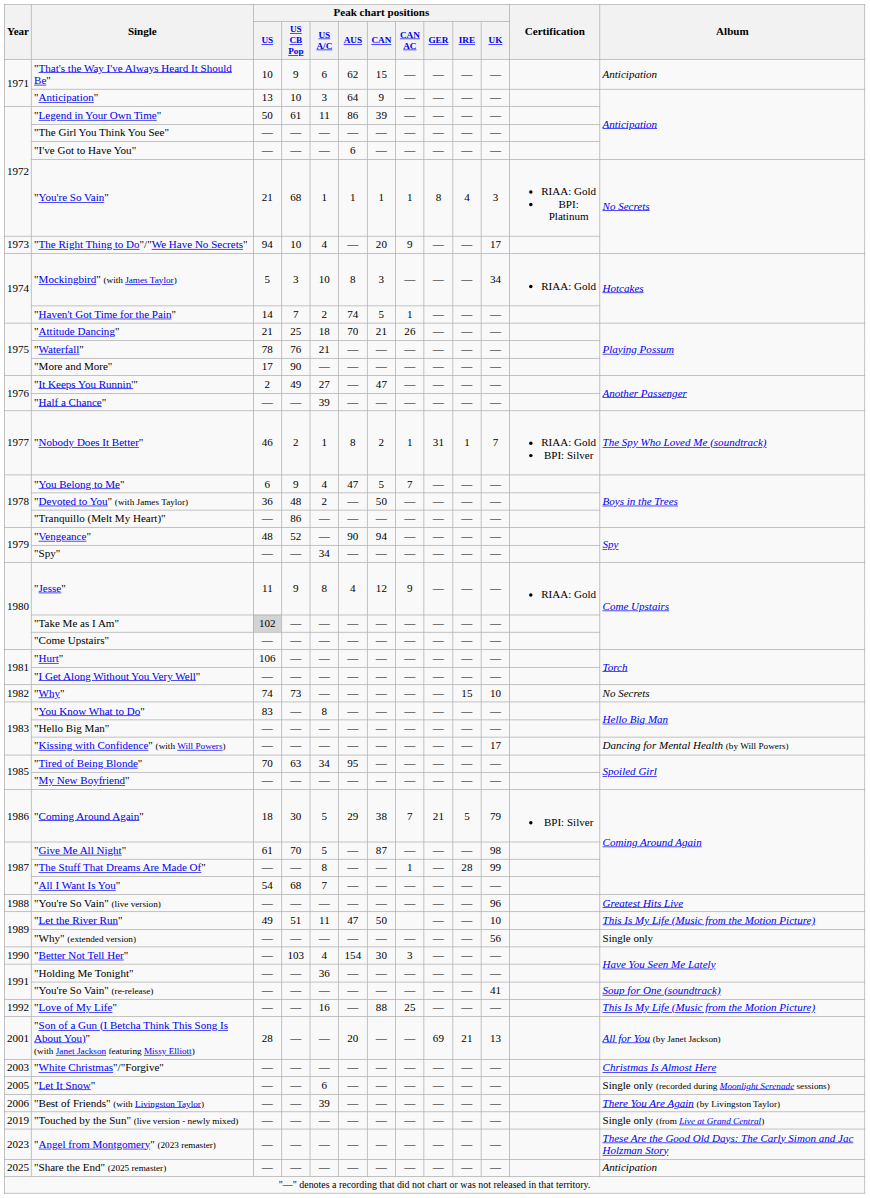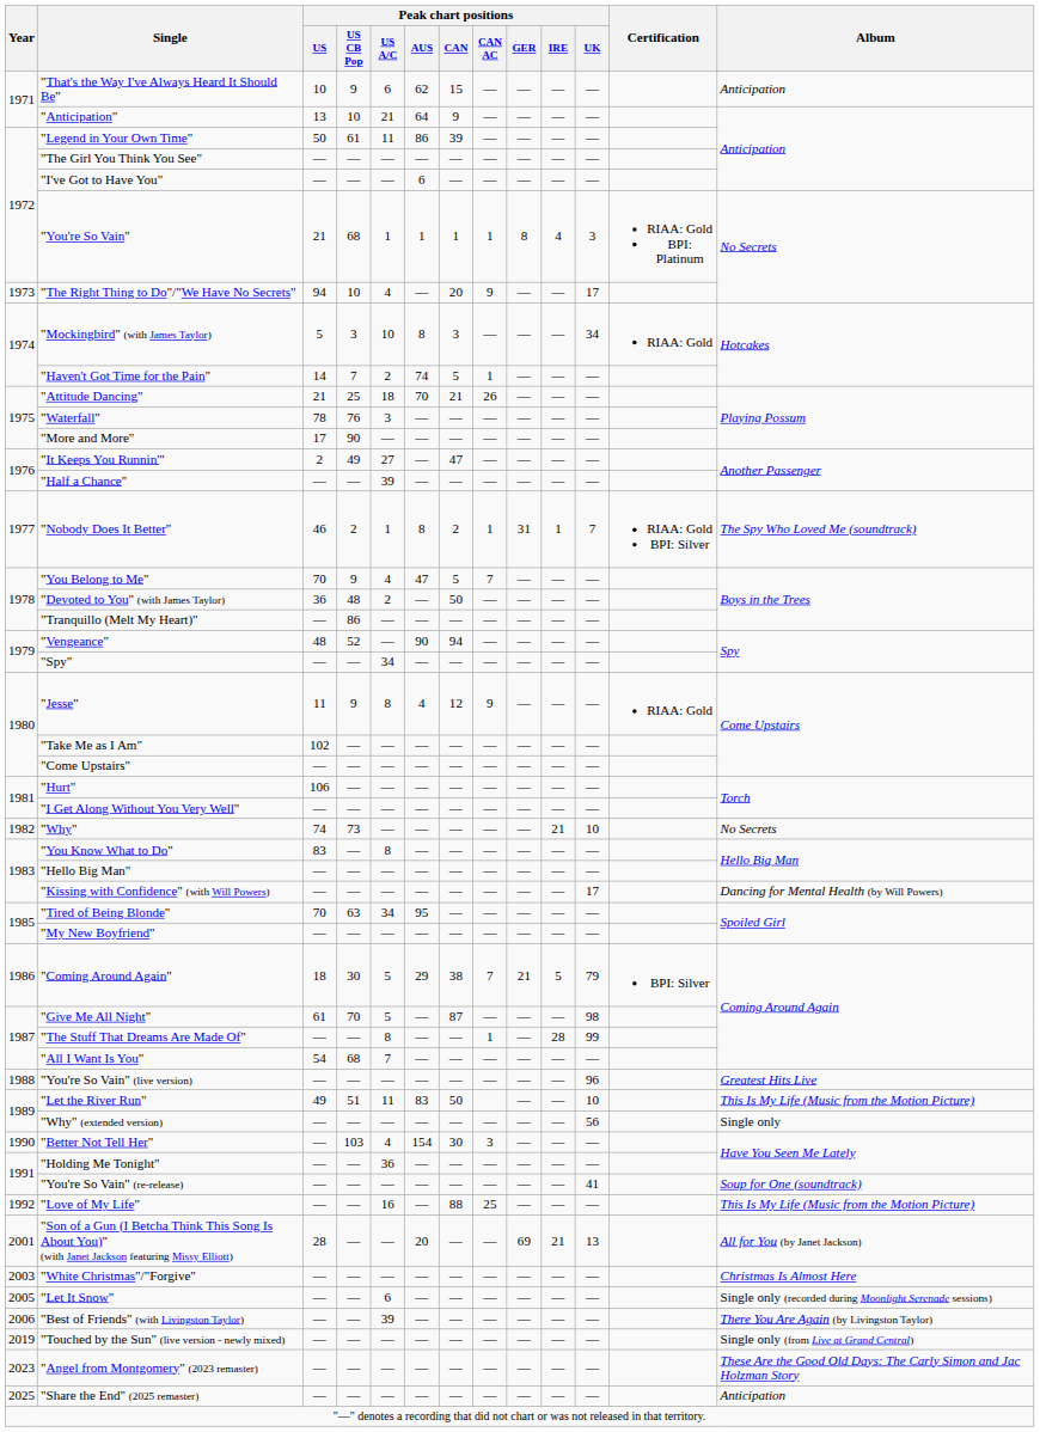 <table class="wikitable" style="text-align:center;">
 <tr>
 <th rowspan="2">Year</th>
 <th rowspan="2">Single</th>
 <th colspan="9">Peak chart positions</th>
 <th rowspan="2">Certification</th>
 <th rowspan="2">Album</th>
 </tr>
 <tr style="font-size:smaller;">
 <th width="35"><a href='#'>US</a><br></th>
 <th width="35"><a href='#'>US CB Pop</a><br></th>
 <th width="35"><a href='#'>US<br>A/C</a><br></th>
 <th width="35"><a href='#'>AUS</a><br></th>
 <th width="35"><a href='#'>CAN</a><br></th>
 <th width="35"><a href='#'>CAN AC</a></th>
 <th width="35"><a href='#'>GER</a><br></th>
 <th width="35"><a href='#'>IRE</a><br></th>
 <th width="35"><a href='#'>UK</a><br></th>
 </tr>
 <tr>
 <td rowspan="2">1971</td>
 <td align="left">"<a href='#'>That's the Way I've Always Heard It Should Be</a>"</td>
 <td>10</td>
 <td>9</td>
 <td>6</td>
 <td>62</td>
 <td>15</td>
 <td>—</td>
 <td>—</td>
 <td>—</td>
 <td>—</td>
 <td></td>
 <td align="left"><em>Anticipation</em></td>
 </tr>
 <tr>
 <td align="left">"<a href='#'>Anticipation</a>"</td>
 <td>13</td>
 <td>10</td>
-<td>3</td>
+<td>21</td>
 <td>64</td>
 <td>9</td>
 <td>—</td>
 <td>—</td>
 <td>—</td>
 <td>—</td>
 <td></td>
 <td align="left" rowspan="4"><em><a href='#'>Anticipation</a></em></td>
 </tr>
 <tr>
 <td rowspan="4">1972</td>
 <td align="left">"<a href='#'>Legend in Your Own Time</a>"</td>
 <td>50</td>
 <td>61</td>
 <td>11</td>
 <td>86</td>
 <td>39</td>
 <td>—</td>
 <td>—</td>
 <td>—</td>
 <td>—</td>
 <td></td>
 </tr>
 <tr>
 <td align="left">"The Girl You Think You See"</td>
 <td>—</td>
 <td>—</td>
 <td>—</td>
 <td>—</td>
 <td>—</td>
 <td>—</td>
 <td>—</td>
 <td>—</td>
 <td>—</td>
 <td></td>
 </tr>
 <tr>
 <td align="left">"I've Got to Have You"</td>
 <td>—</td>
 <td>—</td>
 <td>—</td>
 <td>6</td>
 <td>—</td>
 <td>—</td>
 <td>—</td>
 <td>—</td>
 <td>—</td>
 <td></td>
 </tr>
 <tr>
 <td align="left">"<a href='#'>You're So Vain</a>"</td>
 <td>21</td>
 <td>68</td>
 <td>1</td>
 <td>1</td>
 <td>1</td>
 <td>1</td>
 <td>8</td>
 <td>4</td>
 <td>3</td>
 <td><br><ul><li>RIAA: Gold</li><li>BPI: Platinum</li></ul></td>
 <td align="left" rowspan="2"><em><a href='#'>No Secrets</a></em></td>
 </tr>
 <tr>
 <td>1973</td>
 <td align="left">"<a href='#'>The Right Thing to Do</a>"/"<a href='#'>We Have No Secrets</a>"</td>
 <td>94</td>
 <td>10</td>
 <td>4</td>
 <td>—</td>
 <td>20</td>
 <td>9</td>
 <td>—</td>
 <td>—</td>
 <td>17</td>
 <td></td>
 </tr>
 <tr>
 <td rowspan="2">1974</td>
 <td align="left">"<a href='#'>Mockingbird</a>" <small>(with <a href='#'>James Taylor</a>)</small></td>
 <td>5</td>
 <td>3</td>
 <td>10</td>
 <td>8</td>
 <td>3</td>
 <td>—</td>
 <td>—</td>
 <td>—</td>
 <td>34</td>
 <td><br><ul><li>RIAA: Gold</li></ul></td>
 <td align="left" rowspan="2"><em><a href='#'>Hotcakes</a></em></td>
 </tr>
 <tr>
 <td align="left">"<a href='#'>Haven't Got Time for the Pain</a>"</td>
 <td>14</td>
 <td>7</td>
 <td>2</td>
 <td>74</td>
 <td>5</td>
 <td>1</td>
 <td>—</td>
 <td>—</td>
 <td>—</td>
 <td></td>
 </tr>
 <tr>
 <td rowspan="3">1975</td>
 <td align="left">"<a href='#'>Attitude Dancing</a>"</td>
 <td>21</td>
 <td>25</td>
 <td>18</td>
 <td>70</td>
 <td>21</td>
 <td>26</td>
 <td>—</td>
 <td>—</td>
 <td>—</td>
 <td></td>
 <td align="left" rowspan="3"><em><a href='#'>Playing Possum</a></em></td>
 </tr>
 <tr>
 <td align="left">"<a href='#'>Waterfall</a>"</td>
 <td>78</td>
 <td>76</td>
-<td>21</td>
+<td>3</td>
 <td>—</td>
 <td>—</td>
 <td>—</td>
 <td>—</td>
 <td>—</td>
 <td>—</td>
 <td></td>
 </tr>
 <tr>
 <td align="left">"More and More"</td>
 <td>17</td>
 <td>90</td>
 <td>—</td>
 <td>—</td>
 <td>—</td>
 <td>—</td>
 <td>—</td>
 <td>—</td>
 <td>—</td>
 <td></td>
 </tr>
 <tr>
 <td rowspan="2">1976</td>
 <td align="left">"<a href='#'>It Keeps You Runnin'</a>"</td>
 <td>2</td>
 <td>49</td>
 <td>27</td>
 <td>—</td>
 <td>47</td>
 <td>—</td>
 <td>—</td>
 <td>—</td>
 <td>—</td>
 <td></td>
 <td align="left" rowspan="2"><em><a href='#'>Another Passenger</a></em></td>
 </tr>
 <tr>
 <td align="left">"<a href='#'>Half a Chance</a>"</td>
 <td>—</td>
 <td>—</td>
 <td>39</td>
 <td>—</td>
 <td>—</td>
 <td>—</td>
 <td>—</td>
 <td>—</td>
 <td>—</td>
 <td></td>
 </tr>
 <tr>
 <td>1977</td>
 <td align="left">"<a href='#'>Nobody Does It Better</a>"</td>
 <td>46</td>
 <td>2</td>
 <td>1</td>
 <td>8</td>
 <td>2</td>
 <td>1</td>
 <td>31</td>
 <td>1</td>
 <td>7</td>
 <td><br><ul><li>RIAA: Gold</li><li>BPI: Silver</li></ul></td>
 <td align="left"><em><a href='#'>The Spy Who Loved Me (soundtrack)</a></em></td>
 </tr>
 <tr>
 <td rowspan="3">1978</td>
 <td align="left">"<a href='#'>You Belong to Me</a>"</td>
-<td>6</td>
+<td>70</td>
 <td>9</td>
 <td>4</td>
 <td>47</td>
 <td>5</td>
 <td>7</td>
 <td>—</td>
 <td>—</td>
 <td>—</td>
 <td></td>
 <td align="left" rowspan="3"><em><a href='#'>Boys in the Trees</a></em></td>
 </tr>
 <tr>
 <td align="left">"<a href='#'>Devoted to You</a>" <small>(with James Taylor)</small></td>
 <td>36</td>
 <td>48</td>
 <td>2</td>
 <td>—</td>
 <td>50</td>
 <td>—</td>
 <td>—</td>
 <td>—</td>
 <td>—</td>
 <td></td>
 </tr>
 <tr>
 <td align="left">"Tranquillo (Melt My Heart)"</td>
 <td>—</td>
 <td>86</td>
 <td>—</td>
 <td>—</td>
 <td>—</td>
 <td>—</td>
 <td>—</td>
 <td>—</td>
 <td>—</td>
 <td></td>
 </tr>
 <tr>
 <td rowspan="2">1979</td>
 <td align="left">"<a href='#'>Vengeance</a>"</td>
 <td>48</td>
 <td>52</td>
 <td>—</td>
 <td>90</td>
 <td>94</td>
 <td>—</td>
 <td>—</td>
 <td>—</td>
 <td>—</td>
 <td></td>
 <td align="left" rowspan="2"><em><a href='#'>Spy</a></em></td>
 </tr>
 <tr>
 <td align="left">"Spy"</td>
 <td>—</td>
 <td>—</td>
 <td>34</td>
 <td>—</td>
 <td>—</td>
 <td>—</td>
 <td>—</td>
 <td>—</td>
 <td>—</td>
 <td></td>
 </tr>
 <tr>
 <td rowspan="3">1980</td>
 <td align="left">"<a href='#'>Jesse</a>"</td>
 <td>11</td>
 <td>9</td>
 <td>8</td>
 <td>4</td>
 <td>12</td>
 <td>9</td>
 <td>—</td>
 <td>—</td>
 <td>—</td>
 <td><br><ul><li>RIAA: Gold</li></ul></td>
 <td align="left" rowspan="3"><em><a href='#'>Come Upstairs</a></em></td>
 </tr>
 <tr>
 <td align="left">"Take Me as I Am"</td>
-<td style="background: lightgrey;">102</td>
+<td>102</td>
 <td>—</td>
 <td>—</td>
 <td>—</td>
 <td>—</td>
 <td>—</td>
 <td>—</td>
 <td>—</td>
 <td>—</td>
 <td></td>
 </tr>
 <tr>
 <td align="left">"Come Upstairs"</td>
 <td>—</td>
 <td>—</td>
 <td>—</td>
 <td>—</td>
 <td>—</td>
 <td>—</td>
 <td>—</td>
 <td>—</td>
 <td>—</td>
 <td></td>
 </tr>
 <tr>
 <td rowspan="2">1981</td>
 <td align="left">"<a href='#'>Hurt</a>"</td>
 <td>106</td>
 <td>—</td>
 <td>—</td>
 <td>—</td>
 <td>—</td>
 <td>—</td>
 <td>—</td>
 <td>—</td>
 <td>—</td>
 <td></td>
 <td align="left" rowspan="2"><em><a href='#'>Torch</a></em></td>
 </tr>
 <tr>
 <td align="left">"<a href='#'>I Get Along Without You Very Well</a>"</td>
 <td>—</td>
 <td>—</td>
 <td>—</td>
 <td>—</td>
 <td>—</td>
 <td>—</td>
 <td>—</td>
 <td>—</td>
 <td>—</td>
 <td></td>
 </tr>
 <tr>
 <td>1982</td>
 <td align="left">"<a href='#'>Why</a>"</td>
 <td>74</td>
 <td>73</td>
 <td>—</td>
 <td>—</td>
 <td>—</td>
 <td>—</td>
 <td>—</td>
-<td>15</td>
+<td>21</td>
 <td>10</td>
 <td></td>
 <td align="left"><em>No Secrets</em></td>
 </tr>
 <tr>
 <td rowspan="3">1983</td>
 <td align="left">"<a href='#'>You Know What to Do</a>"</td>
 <td>83</td>
 <td>—</td>
 <td>8</td>
 <td>—</td>
 <td>—</td>
 <td>—</td>
 <td>—</td>
 <td>—</td>
 <td>—</td>
 <td></td>
 <td align="left" rowspan="2"><em><a href='#'>Hello Big Man</a></em></td>
 </tr>
 <tr>
 <td align="left">"Hello Big Man"</td>
 <td>—</td>
 <td>—</td>
 <td>—</td>
 <td>—</td>
 <td>—</td>
 <td>—</td>
 <td>—</td>
 <td>—</td>
 <td>—</td>
 <td></td>
 </tr>
 <tr>
 <td align="left">"<a href='#'>Kissing with Confidence</a>" <small>(with <a href='#'>Will Powers</a>)</small></td>
 <td>—</td>
 <td>—</td>
 <td>—</td>
 <td>—</td>
 <td>—</td>
 <td>—</td>
 <td>—</td>
 <td>—</td>
 <td>17</td>
 <td></td>
 <td align="left"><em>Dancing for Mental Health</em> <small>(by Will Powers)</small></td>
 </tr>
 <tr>
 <td rowspan="2">1985</td>
 <td align="left">"<a href='#'>Tired of Being Blonde</a>"</td>
 <td>70</td>
 <td>63</td>
 <td>34</td>
 <td>95</td>
 <td>—</td>
 <td>—</td>
 <td>—</td>
 <td>—</td>
 <td>—</td>
 <td></td>
 <td align="left" rowspan="2"><em><a href='#'>Spoiled Girl</a></em></td>
 </tr>
 <tr>
 <td align="left">"<a href='#'>My New Boyfriend</a>"</td>
 <td>—</td>
 <td>—</td>
 <td>—</td>
 <td>—</td>
 <td>—</td>
 <td>—</td>
 <td>—</td>
 <td>—</td>
 <td>—</td>
 <td></td>
 </tr>
 <tr>
 <td>1986</td>
 <td align="left">"<a href='#'>Coming Around Again</a>"</td>
 <td>18</td>
 <td>30</td>
 <td>5</td>
 <td>29</td>
 <td>38</td>
 <td>7</td>
 <td>21</td>
 <td>5</td>
 <td>79</td>
 <td><br><ul><li>BPI: Silver</li></ul></td>
 <td align="left" rowspan="4"><em><a href='#'>Coming Around Again</a></em></td>
 </tr>
 <tr>
 <td rowspan="3">1987</td>
 <td align="left">"<a href='#'>Give Me All Night</a>"</td>
 <td>61</td>
 <td>70</td>
 <td>5</td>
 <td>—</td>
 <td>87</td>
 <td>—</td>
 <td>—</td>
 <td>—</td>
 <td>98</td>
 <td></td>
 </tr>
 <tr>
 <td align="left">"<a href='#'>The Stuff That Dreams Are Made Of</a>"</td>
 <td>—</td>
 <td>—</td>
 <td>8</td>
 <td>—</td>
 <td>—</td>
 <td>1</td>
 <td>—</td>
 <td>28</td>
 <td>99</td>
 <td></td>
 </tr>
 <tr>
 <td align="left">"<a href='#'>All I Want Is You</a>"</td>
 <td>54</td>
 <td>68</td>
 <td>7</td>
 <td>—</td>
 <td>—</td>
 <td>—</td>
 <td>—</td>
 <td>—</td>
 <td>—</td>
 <td></td>
 </tr>
 <tr>
 <td>1988</td>
 <td align="left">"You're So Vain" <small>(live version)</small></td>
 <td>—</td>
 <td>—</td>
 <td>—</td>
 <td>—</td>
 <td>—</td>
 <td>—</td>
 <td>—</td>
 <td>—</td>
 <td>96</td>
 <td></td>
 <td align="left"><em><a href='#'>Greatest Hits Live</a></em></td>
 </tr>
 <tr>
 <td rowspan="2">1989</td>
 <td align="left">"<a href='#'>Let the River Run</a>"</td>
 <td>49</td>
 <td>51</td>
 <td>11</td>
-<td>47</td>
+<td>83</td>
 <td>50</td>
 <td></td>
 <td>—</td>
 <td>—</td>
 <td>10</td>
 <td></td>
 <td align="left"><em><a href='#'>This Is My Life (Music from the Motion Picture)</a></em></td>
 </tr>
 <tr>
 <td align="left">"Why" <small>(extended version)</small></td>
 <td>—</td>
 <td>—</td>
 <td>—</td>
 <td>—</td>
 <td>—</td>
 <td>—</td>
 <td>—</td>
 <td>—</td>
 <td>56</td>
 <td></td>
 <td align="left">Single only</td>
 </tr>
 <tr>
 <td>1990</td>
 <td align="left">"<a href='#'>Better Not Tell Her</a>"</td>
 <td>—</td>
 <td>103</td>
 <td>4</td>
 <td>154</td>
 <td>30</td>
 <td>3</td>
 <td>—</td>
 <td>—</td>
 <td>—</td>
 <td></td>
 <td align="left" rowspan="2"><em><a href='#'>Have You Seen Me Lately</a></em></td>
 </tr>
 <tr>
 <td rowspan="2">1991</td>
 <td align="left">"Holding Me Tonight"</td>
 <td>—</td>
 <td>—</td>
 <td>36</td>
 <td>—</td>
 <td>—</td>
 <td>—</td>
 <td>—</td>
 <td>—</td>
 <td>—</td>
 <td></td>
 </tr>
 <tr>
 <td align="left">"You're So Vain" <small>(re-release)</small></td>
 <td>—</td>
 <td>—</td>
 <td>—</td>
 <td>—</td>
 <td>—</td>
 <td>—</td>
 <td>—</td>
 <td>—</td>
 <td>41</td>
 <td></td>
 <td align="left"><em><a href='#'>Soup for One (soundtrack)</a></em></td>
 </tr>
 <tr>
 <td>1992</td>
 <td align="left">"<a href='#'>Love of My Life</a>"</td>
 <td>—</td>
 <td>—</td>
 <td>16</td>
 <td>—</td>
 <td>88</td>
 <td>25</td>
 <td>—</td>
 <td>—</td>
 <td>—</td>
 <td></td>
 <td align="left"><em><a href='#'>This Is My Life (Music from the Motion Picture)</a></em></td>
 </tr>
 <tr>
 <td>2001</td>
 <td align="left">"<a href='#'>Son of a Gun (I Betcha Think This Song Is About You)</a>"<br> <small>(with <a href='#'>Janet Jackson</a> featuring <a href='#'>Missy Elliott</a>)</small></td>
 <td>28</td>
 <td>—</td>
 <td>—</td>
 <td>20</td>
 <td>—</td>
 <td>—</td>
 <td>69</td>
 <td>21</td>
 <td>13</td>
 <td></td>
 <td align="left"><em><a href='#'>All for You</a></em> <small>(by Janet Jackson)</small></td>
 </tr>
 <tr>
 <td>2003</td>
 <td align="left">"<a href='#'>White Christmas</a>"/"Forgive"</td>
 <td>—</td>
 <td>—</td>
 <td>—</td>
 <td>—</td>
 <td>—</td>
 <td>—</td>
 <td>—</td>
 <td>—</td>
 <td>—</td>
 <td></td>
 <td align="left"><em><a href='#'>Christmas Is Almost Here</a></em></td>
 </tr>
 <tr>
 <td>2005</td>
 <td align="left">"<a href='#'>Let It Snow</a>"</td>
 <td>—</td>
 <td>—</td>
 <td>6</td>
 <td>—</td>
 <td>—</td>
 <td>—</td>
 <td>—</td>
 <td>—</td>
 <td>—</td>
 <td></td>
 <td align="left">Single only <small>(recorded during <em><a href='#'>Moonlight Serenade</a></em> sessions)</small></td>
 </tr>
 <tr>
 <td>2006</td>
 <td align="left">"Best of Friends" <small>(with <a href='#'>Livingston Taylor</a>)</small></td>
 <td>—</td>
 <td>—</td>
 <td>39</td>
 <td>—</td>
 <td>—</td>
 <td>—</td>
 <td>—</td>
 <td>—</td>
 <td>—</td>
 <td></td>
 <td align="left"><em><a href='#'>There You Are Again</a></em> <small>(by Livingston Taylor)</small></td>
 </tr>
 <tr>
 <td>2019</td>
 <td align="left">"Touched by the Sun" <small>(live version - newly mixed)</small></td>
 <td>—</td>
 <td>—</td>
 <td>—</td>
 <td>—</td>
 <td>—</td>
 <td>—</td>
 <td>—</td>
 <td>—</td>
 <td>—</td>
 <td></td>
 <td align="left">Single only <small>(from <em><a href='#'>Live at Grand Central</a></em>)</small></td>
 </tr>
 <tr>
 <td>2023</td>
 <td align="left">"<a href='#'>Angel from Montgomery</a>" <small>(2023 remaster)</small></td>
 <td>—</td>
 <td>—</td>
 <td>—</td>
 <td>—</td>
 <td>—</td>
 <td>—</td>
 <td>—</td>
 <td>—</td>
 <td>—</td>
 <td></td>
 <td align="left"><em><a href='#'>These Are the Good Old Days: The Carly Simon and Jac Holzman Story</a></em></td>
 </tr>
 <tr>
 <td>2025</td>
 <td align="left">"Share the End" <small>(2025 remaster)</small></td>
 <td>—</td>
 <td>—</td>
 <td>—</td>
 <td>—</td>
 <td>—</td>
 <td>—</td>
 <td>—</td>
 <td>—</td>
 <td>—</td>
 <td></td>
 <td align="left"><em>Anticipation</em></td>
 </tr>
 <tr>
 <td colspan="16" style="font-size:90%">"—" denotes a recording that did not chart or was not released in that territory.</td>
 </tr>
 </table>
